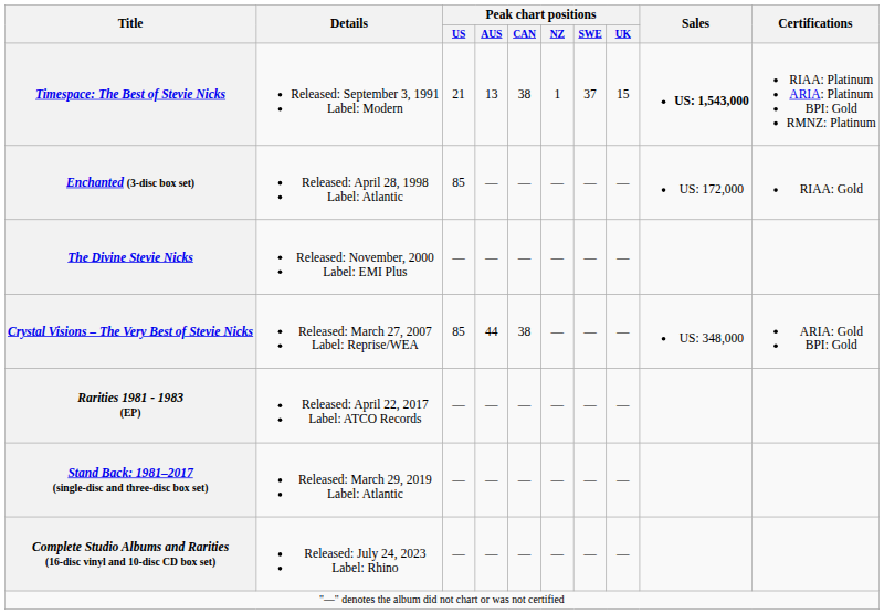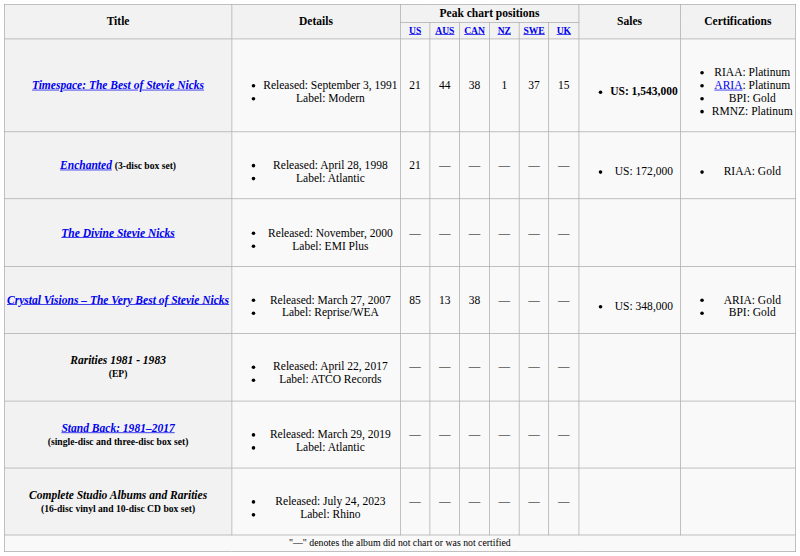 <table class="wikitable plainrowheaders" style="text-align:center;">
 <tr>
 <th rowspan="2">Title</th>
 <th rowspan="2">Details</th>
 <th colspan="6">Peak chart positions</th>
 <th rowspan="2">Sales</th>
 <th rowspan="2">Certifications</th>
 </tr>
 <tr style="font-size:smaller;">
 <th style="width:35px;"><a href='#'>US</a><br></th>
 <th style="width:35px;"><a href='#'>AUS</a><br></th>
 <th style="width:35px;"><a href='#'>CAN</a><br></th>
 <th style="width:35px;"><a href='#'>NZ</a><br></th>
 <th style="width:35px;"><a href='#'>SWE</a><br></th>
 <th style="width:35px;"><a href='#'>UK</a><br></th>
 </tr>
 <tr>
 <th scope="row"><em><a href='#'>Timespace: The Best of Stevie Nicks</a></em></th>
 <td><br><ul><li>Released: September 3, 1991</li><li>Label: Modern</li></ul></td>
 <td>21</td>
-<td>13</td>
+<td>44</td>
 <td>38</td>
 <td>1</td>
 <td>37</td>
 <td>15</td>
 <td style="text-align:center;"><strong><br><ul><li>US: 1,543,000</li></ul></strong></td>
 <td><br><ul><li>RIAA: Platinum</li><li><a href='#'>ARIA</a>: Platinum</li><li>BPI: Gold</li><li>RMNZ: Platinum</li></ul></td>
 </tr>
 <tr>
 <th scope="row"><em><a href='#'>Enchanted</a></em> <small>(3-disc box set)</small></th>
 <td><br><ul><li>Released: April 28, 1998</li><li>Label: Atlantic</li></ul></td>
-<td>85</td>
+<td>21</td>
 <td>—</td>
 <td>—</td>
 <td>—</td>
 <td>—</td>
 <td>—</td>
 <td style="text-align:center;"><br><ul><li>US: 172,000</li></ul></td>
 <td><br><ul><li>RIAA: Gold</li></ul></td>
 </tr>
 <tr>
 <th scope="row"><em><a href='#'>The Divine Stevie Nicks</a></em></th>
 <td><br><ul><li>Released: November, 2000</li><li>Label: EMI Plus</li></ul></td>
 <td>—</td>
 <td>—</td>
 <td>—</td>
 <td>—</td>
 <td>—</td>
 <td>—</td>
 <td></td>
 <td style="text-align:center;"></td>
 </tr>
 <tr>
 <th scope="row"><em><a href='#'>Crystal Visions – The Very Best of Stevie Nicks</a></em></th>
 <td><br><ul><li>Released: March 27, 2007</li><li>Label: Reprise/WEA</li></ul></td>
 <td>85</td>
-<td>44</td>
+<td>13</td>
 <td>38</td>
 <td>—</td>
 <td>—</td>
 <td>—</td>
 <td style="text-align:center;"><br><ul><li>US: 348,000</li></ul></td>
 <td><br><ul><li>ARIA: Gold</li><li>BPI: Gold</li></ul></td>
 </tr>
 <tr>
 <th scope="row"><em>Rarities 1981 - 1983</em><br><small>(EP)</small></th>
 <td><br><ul><li>Released: April 22, 2017</li><li>Label: ATCO Records</li></ul></td>
 <td>—</td>
 <td>—</td>
 <td>—</td>
 <td>—</td>
 <td>—</td>
 <td>—</td>
 <td style="text-align:center;"></td>
 </tr>
 <tr>
 <th scope="row"><em><a href='#'>Stand Back: 1981–2017</a></em><br><small>(single-disc and three-disc box set)</small></th>
 <td><br><ul><li>Released: March 29, 2019</li><li>Label: Atlantic</li></ul></td>
 <td>—</td>
 <td>—</td>
 <td>—</td>
 <td>—</td>
 <td>—</td>
 <td>—</td>
 <td></td>
 <td style="text-align:center;"></td>
 </tr>
 <tr>
 <th scope="row"><em>Complete Studio Albums and Rarities</em><br><small>(16-disc vinyl and 10-disc CD box set)</small></th>
 <td><br><ul><li>Released: July 24, 2023</li><li>Label: Rhino</li></ul></td>
 <td>—</td>
 <td>—</td>
 <td>—</td>
 <td>—</td>
 <td>—</td>
 <td>—</td>
 <td style="text-align:left;"></td>
 <td></td>
 </tr>
 <tr>
 <td colspan="10" style="text-align:center; font-size:85%;">"—" denotes the album did not chart or was not certified</td>
 </tr>
 </table>
